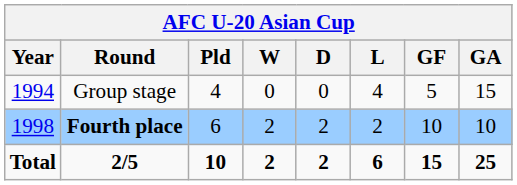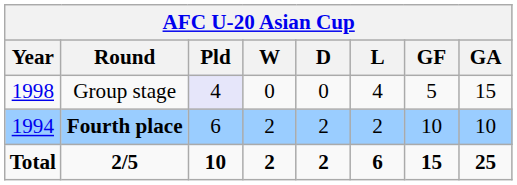 <table class="wikitable" style="text-align: center;font-size:90%;">
 <tr>
 <th colspan=9><a href='#'>AFC U-20 Asian Cup</a></th>
 </tr>
 <tr>
 <th>Year</th>
 <th width=80>Round</th>
 <th width=30>Pld</th>
 <th width=30>W</th>
 <th width=30>D</th>
 <th width=30>L</th>
 <th width=30>GF</th>
 <th width=30>GA</th>
 </tr>
 <tr>
-<td> <a href='#'>1994</a></td>
+<td> <a href='#'>1998</a></td>
 <td>Group stage</td>
-<td>4</td>
+<td style="background: lavender;">4</td>
 <td>0</td>
 <td>0</td>
 <td>4</td>
 <td>5</td>
 <td>15</td>
 </tr>
 <tr style="background:#9acdff;">
-<td> <a href='#'>1998</a></td>
+<td> <a href='#'>1994</a></td>
 <td><strong>Fourth place</strong></td>
 <td>6</td>
 <td>2</td>
 <td>2</td>
 <td>2</td>
 <td>10</td>
 <td>10</td>
 </tr>
 <tr>
 <td><strong>Total</strong></td>
 <td><strong>2/5</strong></td>
 <td><strong>10</strong></td>
 <td><strong>2</strong></td>
 <td><strong>2</strong></td>
 <td><strong>6</strong></td>
 <td><strong>15</strong></td>
 <td><strong>25</strong></td>
 </tr>
 </table>
